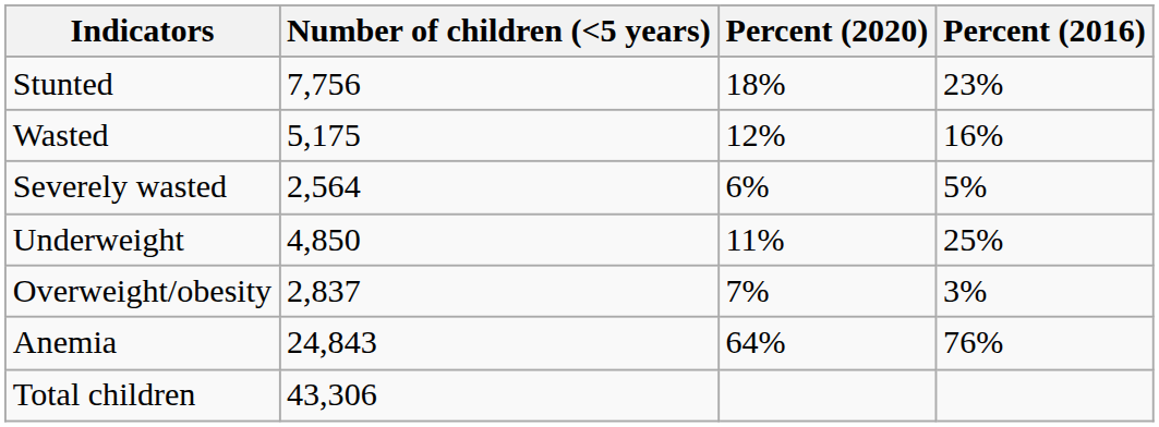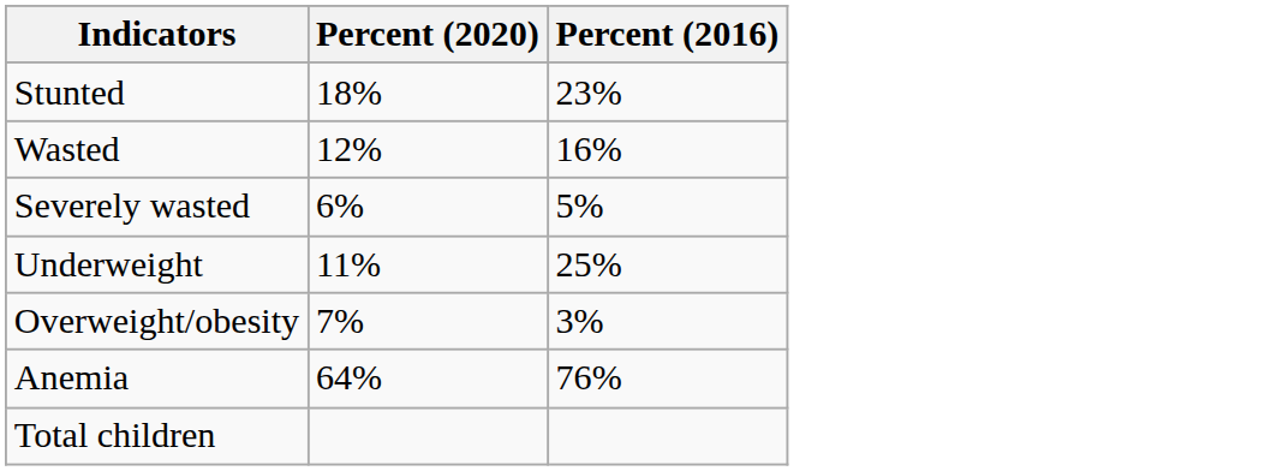 <table class = "wikitable sortable">
 <tr>
 <th>Indicators</th>
-<th>Number of children (<5 years)</th>
 <th>Percent (2020)</th>
 <th>Percent (2016)</th>
 </tr>
 <tr>
 <td>Stunted</td>
-<td>7,756</td>
 <td>18%</td>
 <td>23%</td>
 </tr>
 <tr>
 <td>Wasted</td>
-<td>5,175</td>
 <td>12%</td>
 <td>16%</td>
 </tr>
 <tr>
 <td>Severely wasted</td>
-<td>2,564</td>
 <td>6%</td>
 <td>5%</td>
 </tr>
 <tr>
 <td>Underweight</td>
-<td>4,850</td>
 <td>11%</td>
 <td>25%</td>
 </tr>
 <tr>
 <td>Overweight/obesity</td>
-<td>2,837</td>
 <td>7%</td>
 <td>3%</td>
 </tr>
 <tr>
 <td>Anemia</td>
-<td>24,843</td>
 <td>64%</td>
 <td>76%</td>
 </tr>
 <tr>
 <td>Total children</td>
-<td>43,306</td>
 <td></td>
 <td></td>
 </tr>
 </table>
